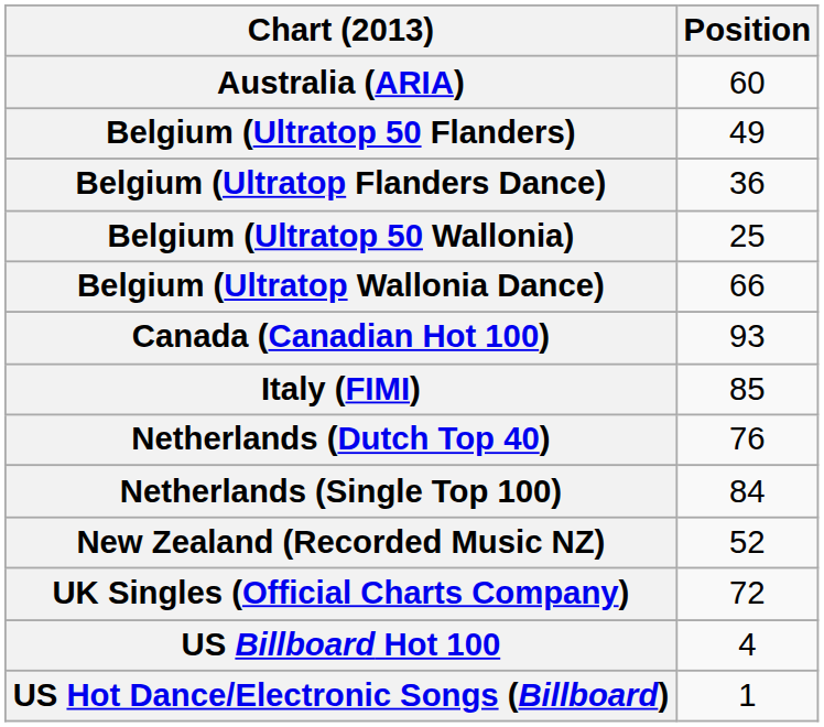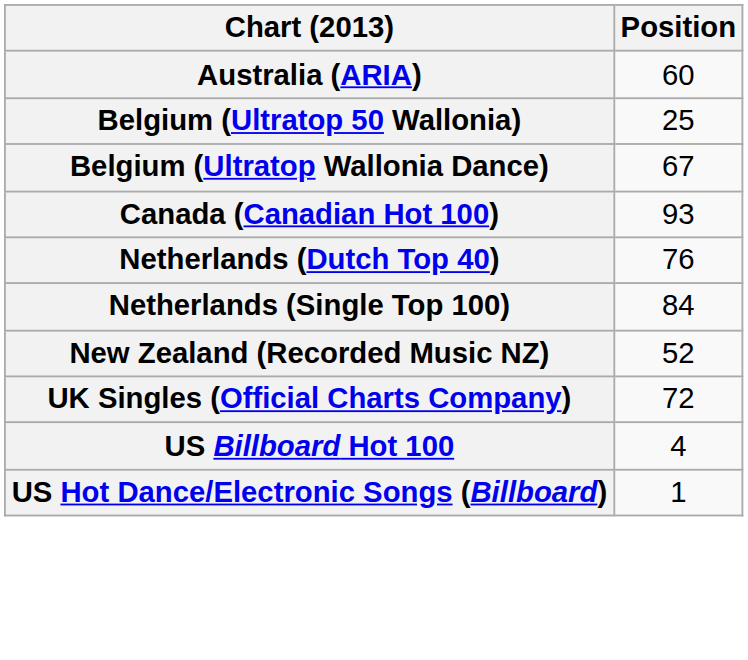 <table class="wikitable plainrowheaders sortable" style="text-align:center;">
 <tr>
 <th>Chart (2013)</th>
 <th>Position</th>
 </tr>
 <tr>
 <th scope="row">Australia (<a href='#'>ARIA</a>)</th>
 <td>60</td>
 </tr>
 <tr>
-<th scope="row">Belgium (<a href='#'>Ultratop 50</a> Flanders)</th>
-<td>49</td>
-</tr>
-<tr>
-<th scope="row">Belgium (<a href='#'>Ultratop</a> Flanders Dance)</th>
-<td>36</td>
-</tr>
-<tr>
 <th scope="row">Belgium (<a href='#'>Ultratop 50</a> Wallonia)</th>
 <td>25</td>
 </tr>
 <tr>
 <th scope="row">Belgium (<a href='#'>Ultratop</a> Wallonia Dance)</th>
-<td>66</td>
+<td>67</td>
 </tr>
 <tr>
 <th scope="row">Canada (<a href='#'>Canadian Hot 100</a>)</th>
 <td>93</td>
-</tr>
-<tr>
-<th scope="row">Italy (<a href='#'>FIMI</a>)</th>
-<td>85</td>
 </tr>
 <tr>
 <th scope="row">Netherlands (<a href='#'>Dutch Top 40</a>)</th>
 <td>76</td>
 </tr>
 <tr>
 <th scope="row">Netherlands (Single Top 100)</th>
 <td>84</td>
 </tr>
 <tr>
 <th scope="row">New Zealand (Recorded Music NZ)</th>
 <td>52</td>
 </tr>
 <tr>
 <th scope="row">UK Singles (<a href='#'>Official Charts Company</a>)</th>
 <td>72</td>
 </tr>
 <tr>
 <th scope="row">US <a href='#'><em>Billboard</em> Hot 100</a></th>
 <td>4</td>
 </tr>
 <tr>
 <th scope="row">US <a href='#'>Hot Dance/Electronic Songs</a> (<em><a href='#'>Billboard</a></em>)</th>
 <td>1</td>
 </tr>
 </table>
